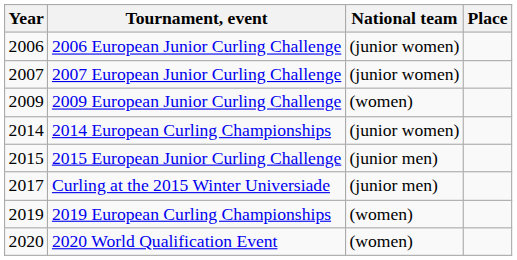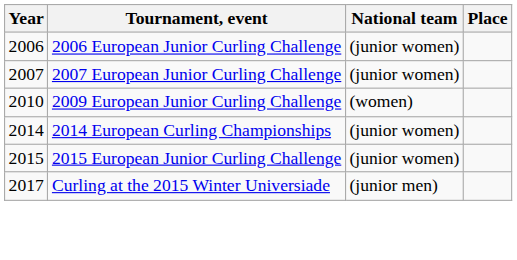 <table class="wikitable">
 <tr>
 <th scope="col">Year</th>
 <th scope="col">Tournament, event</th>
 <th scope="col">National team</th>
 <th scope="col">Place</th>
 </tr>
 <tr>
 <td>2006</td>
 <td><a href='#'>2006 European Junior Curling Challenge</a></td>
 <td> (junior women)</td>
 <td></td>
 </tr>
 <tr>
 <td>2007</td>
 <td><a href='#'>2007 European Junior Curling Challenge</a></td>
 <td> (junior women)</td>
 <td></td>
 </tr>
 <tr>
-<td>2009</td>
+<td>2010</td>
 <td><a href='#'>2009 European Junior Curling Challenge</a></td>
 <td> (women)</td>
 <td></td>
 </tr>
 <tr>
 <td>2014</td>
 <td><a href='#'>2014 European Curling Championships</a></td>
 <td> (junior women)</td>
 <td></td>
 </tr>
 <tr>
 <td>2015</td>
 <td><a href='#'>2015 European Junior Curling Challenge</a></td>
-<td> (junior men)</td>
+<td> (junior women)</td>
 <td></td>
 </tr>
 <tr>
 <td>2017</td>
 <td><a href='#'>Curling at the 2015 Winter Universiade</a></td>
 <td> (junior men)</td>
 <td></td>
 </tr>
-<tr>
-<td>2019</td>
-<td><a href='#'>2019 European Curling Championships</a></td>
-<td> (women)</td>
-<td></td>
-</tr>
-<tr>
-<td>2020</td>
-<td><a href='#'>2020 World Qualification Event</a></td>
-<td> (women)</td>
-<td></td>
-</tr>
 </table>
